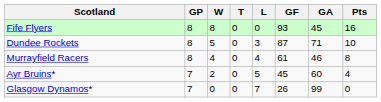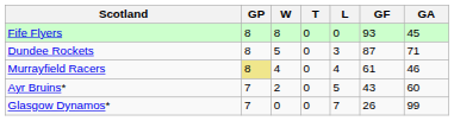 <table class="wikitable">
 <tr>
 <th width="40%">Scotland</th>
 <th width="5%">GP</th>
 <th width="5%">W</th>
 <th width="5%">T</th>
 <th width="5%">L</th>
 <th width="7.5%">GF</th>
 <th width="7.5%">GA</th>
-<th width="7.5%">Pts</th>
 </tr>
 <tr bgcolor="#CCFFCC">
 <td><a href='#'>Fife Flyers</a></td>
 <td>8</td>
 <td>8</td>
 <td>0</td>
 <td>0</td>
 <td>93</td>
 <td>45</td>
-<td>16</td>
 </tr>
 <tr>
 <td><a href='#'>Dundee Rockets</a></td>
 <td>8</td>
 <td>5</td>
 <td>0</td>
 <td>3</td>
 <td>87</td>
 <td>71</td>
-<td>10</td>
 </tr>
 <tr>
 <td><a href='#'>Murrayfield Racers</a></td>
-<td>8</td>
+<td style="background: khaki;">8</td>
 <td>4</td>
 <td>0</td>
 <td>4</td>
 <td>61</td>
 <td>46</td>
-<td>8</td>
 </tr>
 <tr>
 <td><a href='#'>Ayr Bruins</a>*</td>
 <td>7</td>
 <td>2</td>
 <td>0</td>
 <td>5</td>
-<td>45</td>
+<td>43</td>
 <td>60</td>
-<td>4</td>
 </tr>
 <tr>
 <td><a href='#'>Glasgow Dynamos</a>*</td>
 <td>7</td>
 <td>0</td>
 <td>0</td>
 <td>7</td>
 <td>26</td>
 <td>99</td>
-<td>0</td>
 </tr>
 </table>
